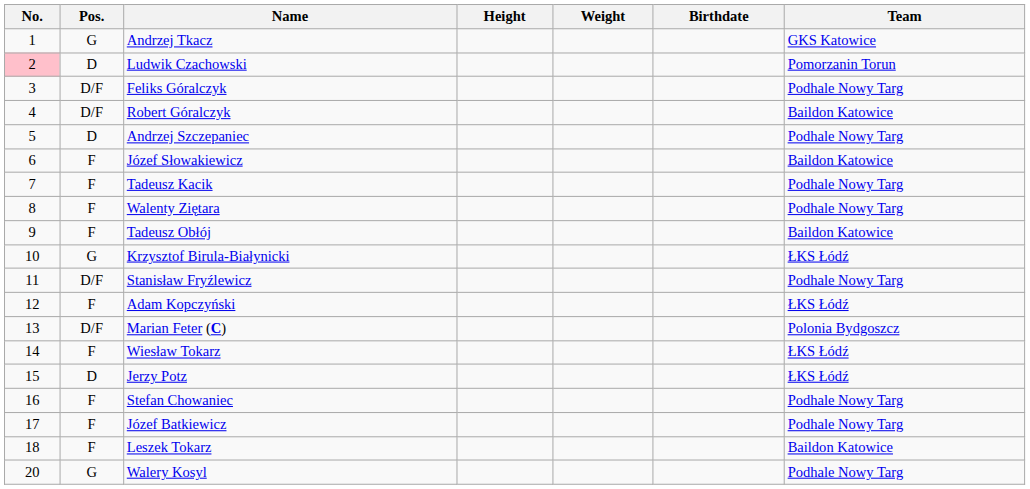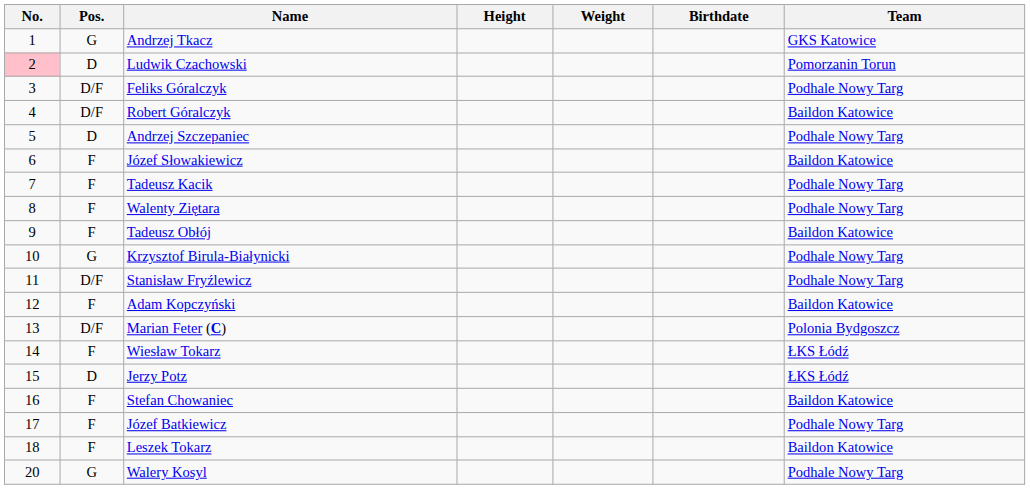 <table class="wikitable sortable" width="80%" style="font-size: 90%; text-align: center;">
 <tr>
 <th>No.</th>
 <th>Pos.</th>
 <th>Name</th>
 <th>Height</th>
 <th>Weight</th>
 <th>Birthdate</th>
 <th>Team</th>
 </tr>
 <tr>
 <td>1</td>
 <td>G</td>
 <td style="text-align:left;"><a href='#'>Andrzej Tkacz</a></td>
 <td></td>
 <td></td>
 <td style="text-align:right;"></td>
 <td style="text-align:left;"> <a href='#'>GKS Katowice</a></td>
 </tr>
 <tr>
 <td style="background: pink;">2</td>
 <td>D</td>
 <td style="text-align:left;"><a href='#'>Ludwik Czachowski</a></td>
 <td></td>
 <td></td>
 <td style="text-align:right;"></td>
 <td style="text-align:left;"> <a href='#'>Pomorzanin Torun</a></td>
 </tr>
 <tr>
 <td>3</td>
 <td>D/F</td>
 <td style="text-align:left;"><a href='#'>Feliks Góralczyk</a></td>
 <td></td>
 <td></td>
 <td style="text-align:right;"></td>
 <td style="text-align:left;"> <a href='#'>Podhale Nowy Targ</a></td>
 </tr>
 <tr>
 <td>4</td>
 <td>D/F</td>
 <td style="text-align:left;"><a href='#'>Robert Góralczyk</a></td>
 <td></td>
 <td></td>
 <td style="text-align:right;"></td>
 <td style="text-align:left;"> <a href='#'>Baildon Katowice</a></td>
 </tr>
 <tr>
 <td>5</td>
 <td>D</td>
 <td style="text-align:left;"><a href='#'>Andrzej Szczepaniec</a></td>
 <td></td>
 <td></td>
 <td style="text-align:right;"></td>
 <td style="text-align:left;"> <a href='#'>Podhale Nowy Targ</a></td>
 </tr>
 <tr>
 <td>6</td>
 <td>F</td>
 <td style="text-align:left;"><a href='#'>Józef Słowakiewicz</a></td>
 <td></td>
 <td></td>
 <td style="text-align:right;"></td>
 <td style="text-align:left;"> <a href='#'>Baildon Katowice</a></td>
 </tr>
 <tr>
 <td>7</td>
 <td>F</td>
 <td style="text-align:left;"><a href='#'>Tadeusz Kacik</a></td>
 <td></td>
 <td></td>
 <td style="text-align:right;"></td>
 <td style="text-align:left;"> <a href='#'>Podhale Nowy Targ</a></td>
 </tr>
 <tr>
 <td>8</td>
 <td>F</td>
 <td style="text-align:left;"><a href='#'>Walenty Ziętara</a></td>
 <td></td>
 <td></td>
 <td style="text-align:right;"></td>
 <td style="text-align:left;"> <a href='#'>Podhale Nowy Targ</a></td>
 </tr>
 <tr>
 <td>9</td>
 <td>F</td>
 <td style="text-align:left;"><a href='#'>Tadeusz Obłój</a></td>
 <td></td>
 <td></td>
 <td style="text-align:right;"></td>
 <td style="text-align:left;"> <a href='#'>Baildon Katowice</a></td>
 </tr>
 <tr>
 <td>10</td>
 <td>G</td>
 <td style="text-align:left;"><a href='#'>Krzysztof Birula-Białynicki</a></td>
 <td></td>
 <td></td>
 <td style="text-align:right;"></td>
-<td style="text-align:left;"> <a href='#'>ŁKS Łódź</a></td>
+<td style="text-align:left;"> <a href='#'>Podhale Nowy Targ</a></td>
 </tr>
 <tr>
 <td>11</td>
 <td>D/F</td>
 <td style="text-align:left;"><a href='#'>Stanisław Fryźlewicz</a></td>
 <td></td>
 <td></td>
 <td style="text-align:right;"></td>
 <td style="text-align:left;"> <a href='#'>Podhale Nowy Targ</a></td>
 </tr>
 <tr>
 <td>12</td>
 <td>F</td>
 <td style="text-align:left;"><a href='#'>Adam Kopczyński</a></td>
 <td></td>
 <td></td>
 <td style="text-align:right;"></td>
-<td style="text-align:left;"> <a href='#'>ŁKS Łódź</a></td>
+<td style="text-align:left;"> <a href='#'>Baildon Katowice</a></td>
 </tr>
 <tr>
 <td>13</td>
 <td>D/F</td>
 <td style="text-align:left;"><a href='#'>Marian Feter</a> (<strong><a href='#'>C</a></strong>)</td>
 <td></td>
 <td></td>
 <td style="text-align:right;"></td>
 <td style="text-align:left;"> <a href='#'>Polonia Bydgoszcz</a></td>
 </tr>
 <tr>
 <td>14</td>
 <td>F</td>
 <td style="text-align:left;"><a href='#'>Wiesław Tokarz</a></td>
 <td></td>
 <td></td>
 <td style="text-align:right;"></td>
 <td style="text-align:left;"> <a href='#'>ŁKS Łódź</a></td>
 </tr>
 <tr>
 <td>15</td>
 <td>D</td>
 <td style="text-align:left;"><a href='#'>Jerzy Potz</a></td>
 <td></td>
 <td></td>
 <td style="text-align:right;"></td>
 <td style="text-align:left;"> <a href='#'>ŁKS Łódź</a></td>
 </tr>
 <tr>
 <td>16</td>
 <td>F</td>
 <td style="text-align:left;"><a href='#'>Stefan Chowaniec</a></td>
 <td></td>
 <td></td>
 <td style="text-align:right;"></td>
-<td style="text-align:left;"> <a href='#'>Podhale Nowy Targ</a></td>
+<td style="text-align:left;"> <a href='#'>Baildon Katowice</a></td>
 </tr>
 <tr>
 <td>17</td>
 <td>F</td>
 <td style="text-align:left;"><a href='#'>Józef Batkiewicz</a></td>
 <td></td>
 <td></td>
 <td style="text-align:right;"></td>
 <td style="text-align:left;"> <a href='#'>Podhale Nowy Targ</a></td>
 </tr>
 <tr>
 <td>18</td>
 <td>F</td>
 <td style="text-align:left;"><a href='#'>Leszek Tokarz</a></td>
 <td></td>
 <td></td>
 <td style="text-align:right;"></td>
 <td style="text-align:left;"> <a href='#'>Baildon Katowice</a></td>
 </tr>
 <tr>
 <td>20</td>
 <td>G</td>
 <td style="text-align:left;"><a href='#'>Walery Kosyl</a></td>
 <td></td>
 <td></td>
 <td style="text-align:right;"></td>
 <td style="text-align:left;"> <a href='#'>Podhale Nowy Targ</a></td>
 </tr>
 </table>
